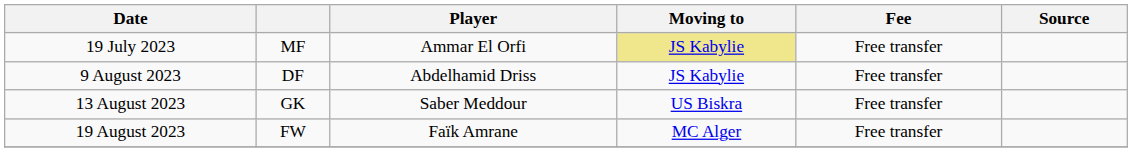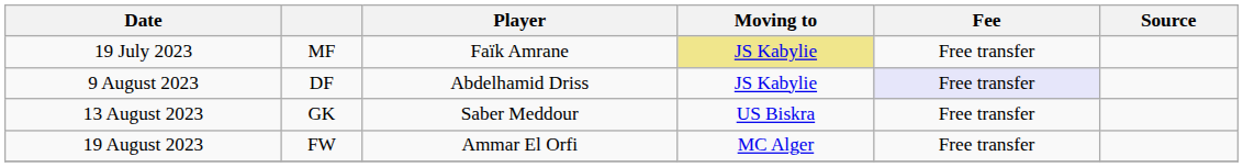 <table class="wikitable sortable" style="width:70%; text-align:center; font-size:85%; text-align:centre;">
 <tr>
 <th>Date</th>
 <th></th>
 <th>Player</th>
 <th>Moving to</th>
 <th>Fee</th>
 <th>Source</th>
 </tr>
 <tr>
 <td>19 July 2023</td>
 <td>MF</td>
-<td> Ammar El Orfi</td>
+<td> Faïk Amrane</td>
 <td style="background: khaki;"><a href='#'>JS Kabylie</a></td>
 <td>Free transfer</td>
 <td></td>
 </tr>
 <tr>
 <td>9 August 2023</td>
 <td>DF</td>
 <td> Abdelhamid Driss</td>
 <td><a href='#'>JS Kabylie</a></td>
-<td>Free transfer</td>
+<td style="background: lavender;">Free transfer</td>
 <td></td>
 </tr>
 <tr>
 <td>13 August 2023</td>
 <td>GK</td>
 <td> Saber Meddour</td>
 <td><a href='#'>US Biskra</a></td>
 <td>Free transfer</td>
 <td></td>
 </tr>
 <tr>
 <td>19 August 2023</td>
 <td>FW</td>
-<td> Faïk Amrane</td>
+<td> Ammar El Orfi</td>
 <td><a href='#'>MC Alger</a></td>
 <td>Free transfer</td>
 <td></td>
 </tr>
 <tr>
 </tr>
 </table>
